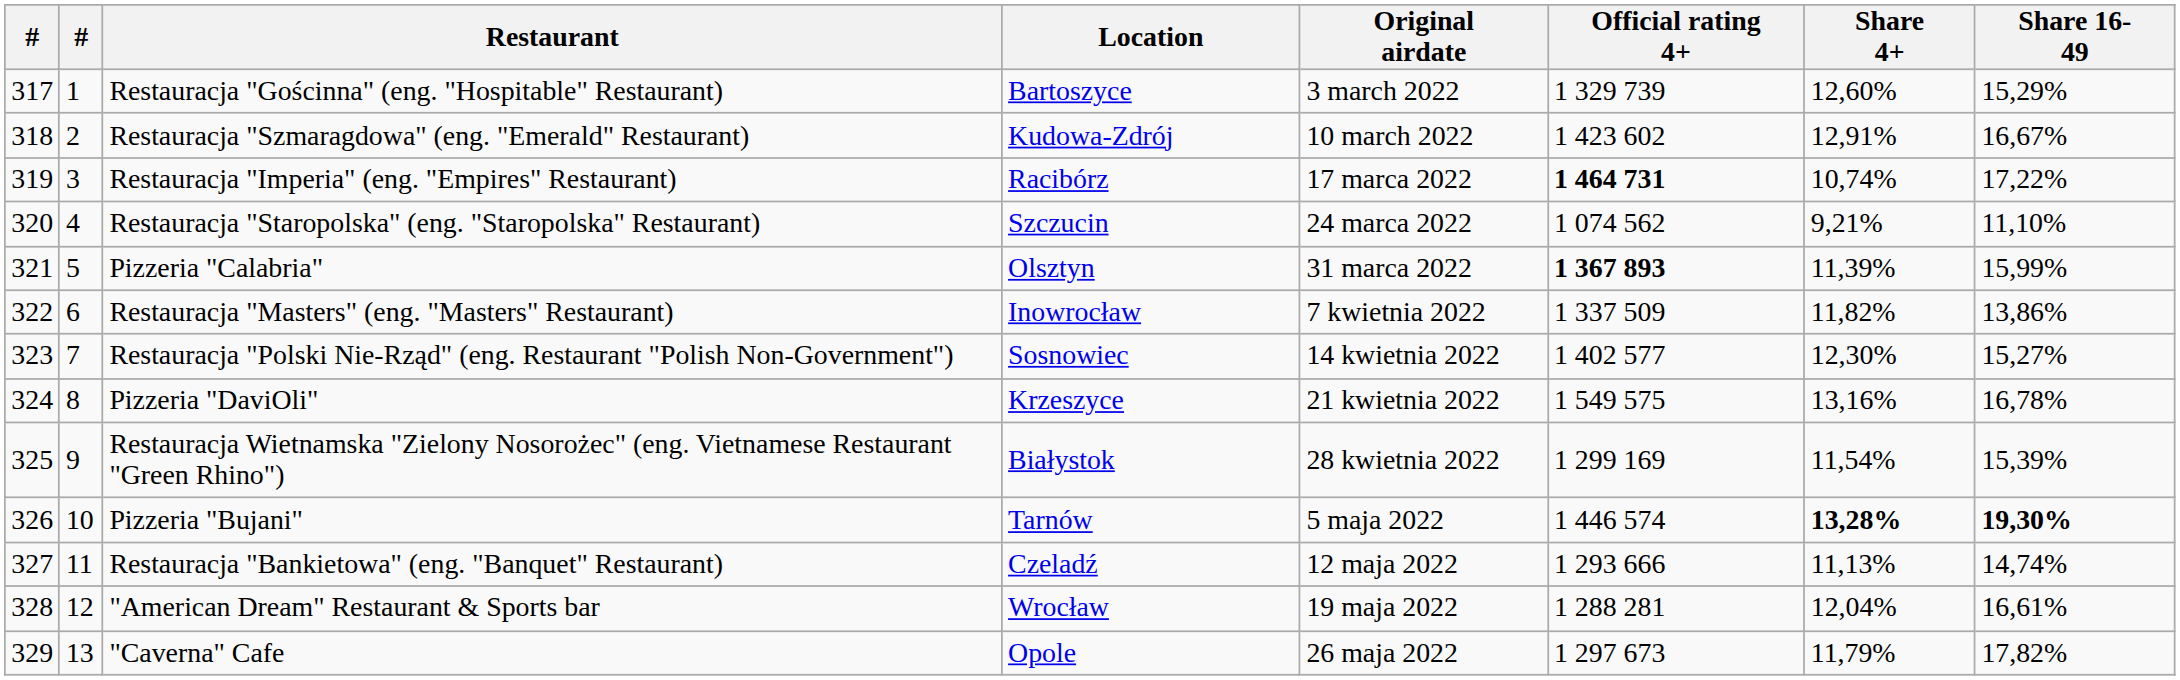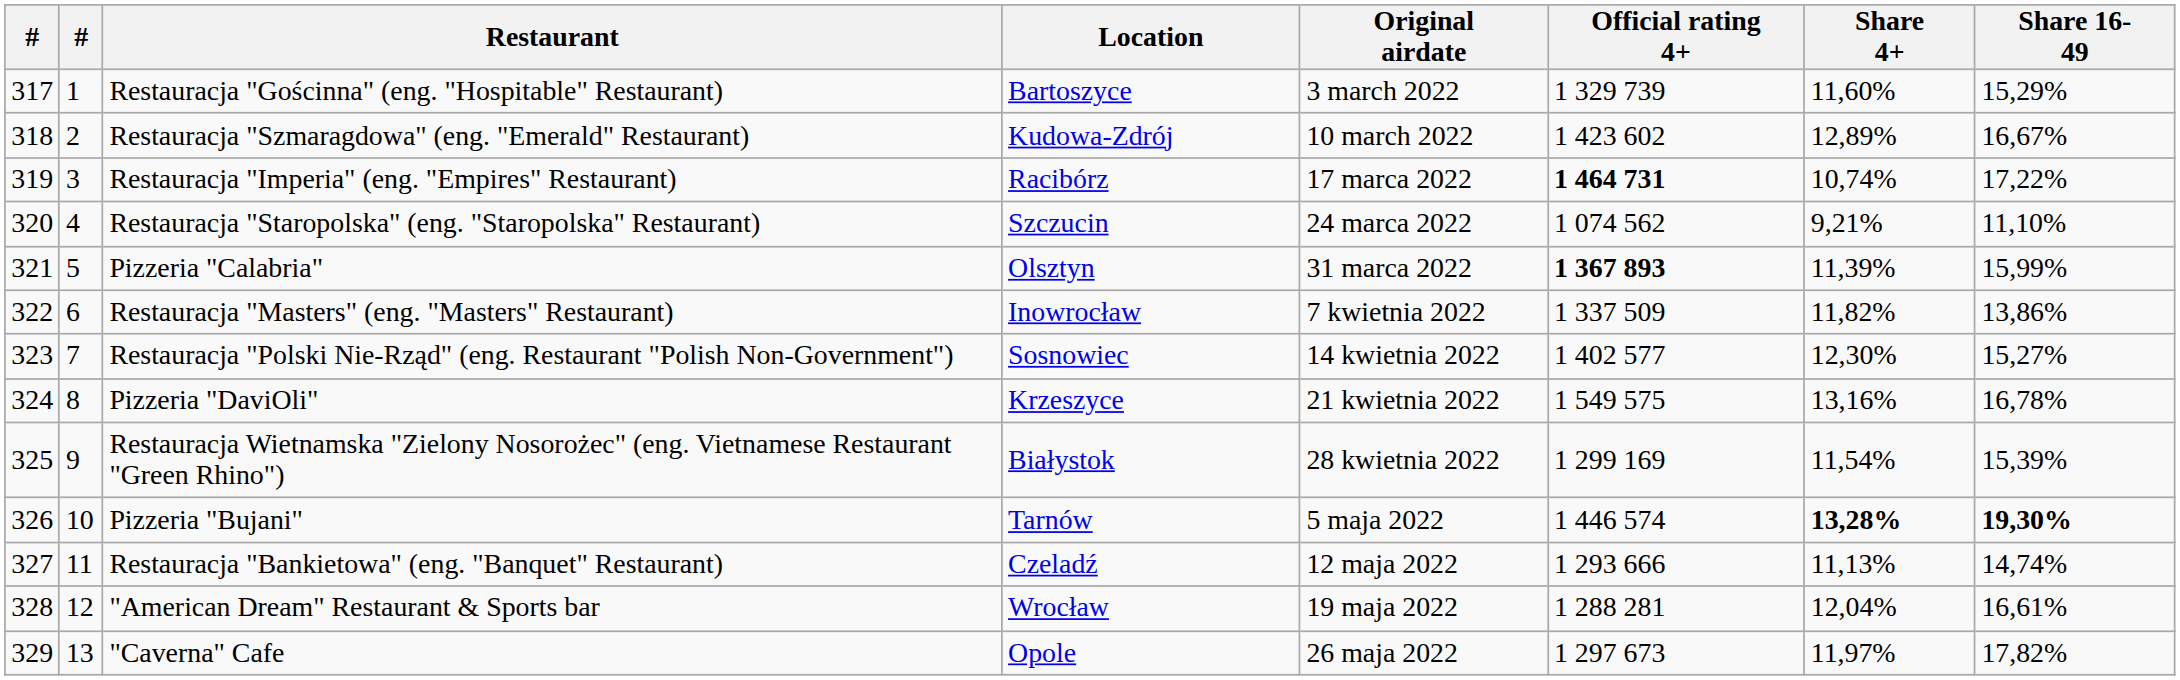 <table class=wikitable>
 <tr>
 <th style="padding: 0px 8px">#</th>
 <th style="padding: 0px 8px">#</th>
 <th style="padding: 0px 35px">Restaurant</th>
 <th style="padding: 0px 55px">Location</th>
 <th style="padding: 0px 20px">Original airdate</th>
 <th style="padding: 0px 20px">Official rating 4+</th>
 <th style="padding: 0px 20px">Share 4+</th>
 <th style="padding: 0px 20px">Share 16-49</th>
 </tr>
 <tr>
 <td>317</td>
 <td>1</td>
 <td>Restauracja "Gościnna" (eng. "Hospitable" Restaurant) </td>
 <td><a href='#'>Bartoszyce</a></td>
 <td>3 march 2022</td>
 <td>1 329 739</td>
-<td>12,60%</td>
+<td>11,60%</td>
 <td>15,29%</td>
 </tr>
 <tr>
 <td>318</td>
 <td>2</td>
 <td>Restauracja "Szmaragdowa" (eng. "Emerald" Restaurant) </td>
 <td><a href='#'>Kudowa-Zdrój</a></td>
 <td>10 march 2022</td>
 <td>1 423 602</td>
-<td>12,91%</td>
+<td>12,89%</td>
 <td>16,67%</td>
 </tr>
 <tr>
 <td>319</td>
 <td>3</td>
 <td>Restauracja "Imperia" (eng. "Empires" Restaurant) </td>
 <td><a href='#'>Racibórz</a></td>
 <td>17 marca 2022</td>
 <td><strong>1 464 731</strong></td>
 <td>10,74%</td>
 <td>17,22%</td>
 </tr>
 <tr>
 <td>320</td>
 <td>4</td>
 <td>Restauracja "Staropolska" (eng. "Staropolska" Restaurant)</td>
 <td><a href='#'>Szczucin</a></td>
 <td>24 marca 2022</td>
 <td>1 074 562</td>
 <td>9,21%</td>
 <td>11,10%</td>
 </tr>
 <tr>
 <td>321</td>
 <td>5</td>
 <td>Pizzeria "Calabria" </td>
 <td><a href='#'>Olsztyn</a></td>
 <td>31 marca 2022</td>
 <td><strong>1 367 893</strong></td>
 <td>11,39%</td>
 <td>15,99%</td>
 </tr>
 <tr>
 <td>322</td>
 <td>6</td>
 <td>Restauracja "Masters" (eng. "Masters" Restaurant) </td>
 <td><a href='#'>Inowrocław</a></td>
 <td>7 kwietnia 2022</td>
 <td>1 337 509</td>
 <td>11,82%</td>
 <td>13,86%</td>
 </tr>
 <tr>
 <td>323</td>
 <td>7</td>
 <td>Restauracja "Polski Nie-Rząd" (eng. Restaurant "Polish Non-Government") </td>
 <td><a href='#'>Sosnowiec</a></td>
 <td>14 kwietnia 2022</td>
 <td>1 402 577</td>
 <td>12,30%</td>
 <td>15,27%</td>
 </tr>
 <tr>
 <td>324</td>
 <td>8</td>
 <td>Pizzeria "DaviOli" </td>
 <td><a href='#'>Krzeszyce</a></td>
 <td>21 kwietnia 2022</td>
 <td>1 549 575</td>
 <td>13,16%</td>
 <td>16,78%</td>
 </tr>
 <tr>
 <td>325</td>
 <td>9</td>
 <td>Restauracja Wietnamska "Zielony Nosorożec" (eng. Vietnamese Restaurant "Green Rhino") </td>
 <td><a href='#'>Białystok</a></td>
 <td>28 kwietnia 2022</td>
 <td>1 299 169</td>
 <td>11,54%</td>
 <td>15,39%</td>
 </tr>
 <tr>
 <td>326</td>
 <td>10</td>
 <td>Pizzeria "Bujani" </td>
 <td><a href='#'>Tarnów</a></td>
 <td>5 maja 2022</td>
 <td>1 446 574</td>
 <td><strong>13,28%</strong></td>
 <td><strong>19,30%</strong></td>
 </tr>
 <tr>
 <td>327</td>
 <td>11</td>
 <td>Restauracja "Bankietowa" (eng. "Banquet" Restaurant) </td>
 <td><a href='#'>Czeladź</a></td>
 <td>12 maja 2022</td>
 <td>1 293 666</td>
 <td>11,13%</td>
 <td>14,74%</td>
 </tr>
 <tr>
 <td>328</td>
 <td>12</td>
 <td>"American Dream" Restaurant & Sports bar </td>
 <td><a href='#'>Wrocław</a></td>
 <td>19 maja 2022</td>
 <td>1 288 281</td>
 <td>12,04%</td>
 <td>16,61%</td>
 </tr>
 <tr>
 <td>329</td>
 <td>13</td>
 <td>"Caverna" Cafe </td>
 <td><a href='#'>Opole</a></td>
 <td>26 maja 2022</td>
 <td>1 297 673</td>
-<td>11,79%</td>
+<td>11,97%</td>
 <td>17,82%</td>
 </tr>
 </table>
